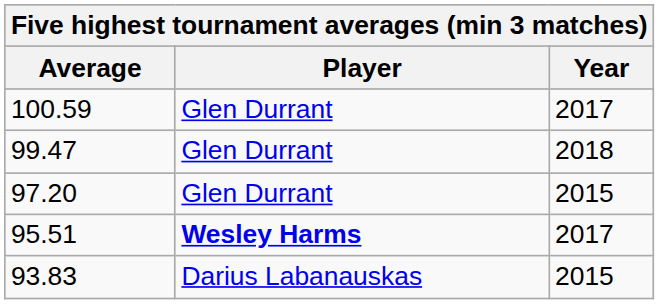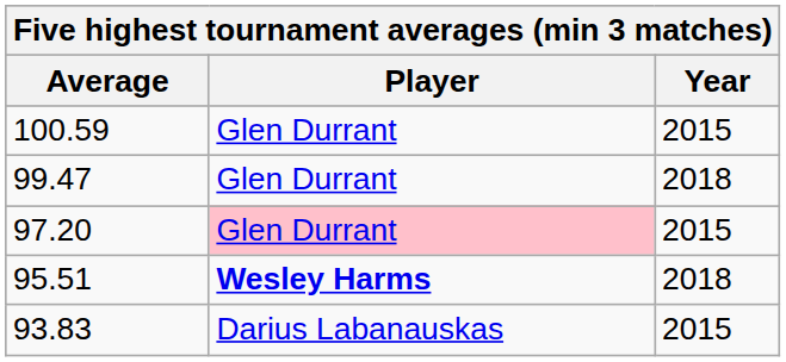 <table class="wikitable sortable">
 <tr>
 <th colspan=5>Five highest tournament averages (min 3 matches)</th>
 </tr>
 <tr>
 <th>Average</th>
 <th>Player</th>
 <th>Year</th>
 </tr>
 <tr>
 <td>100.59</td>
 <td> <a href='#'>Glen Durrant</a></td>
-<td>2017</td>
+<td>2015</td>
 </tr>
 <tr>
 <td>99.47</td>
 <td> <a href='#'>Glen Durrant</a></td>
 <td>2018</td>
 </tr>
 <tr>
 <td>97.20</td>
-<td> <a href='#'>Glen Durrant</a></td>
+<td style="background: pink;"> <a href='#'>Glen Durrant</a></td>
 <td>2015</td>
 </tr>
 <tr>
 <td>95.51</td>
 <td><strong> <a href='#'>Wesley Harms</a></strong></td>
-<td>2017</td>
+<td>2018</td>
 </tr>
 <tr>
 <td>93.83</td>
 <td> <a href='#'>Darius Labanauskas</a></td>
 <td>2015</td>
 </tr>
 </table>
